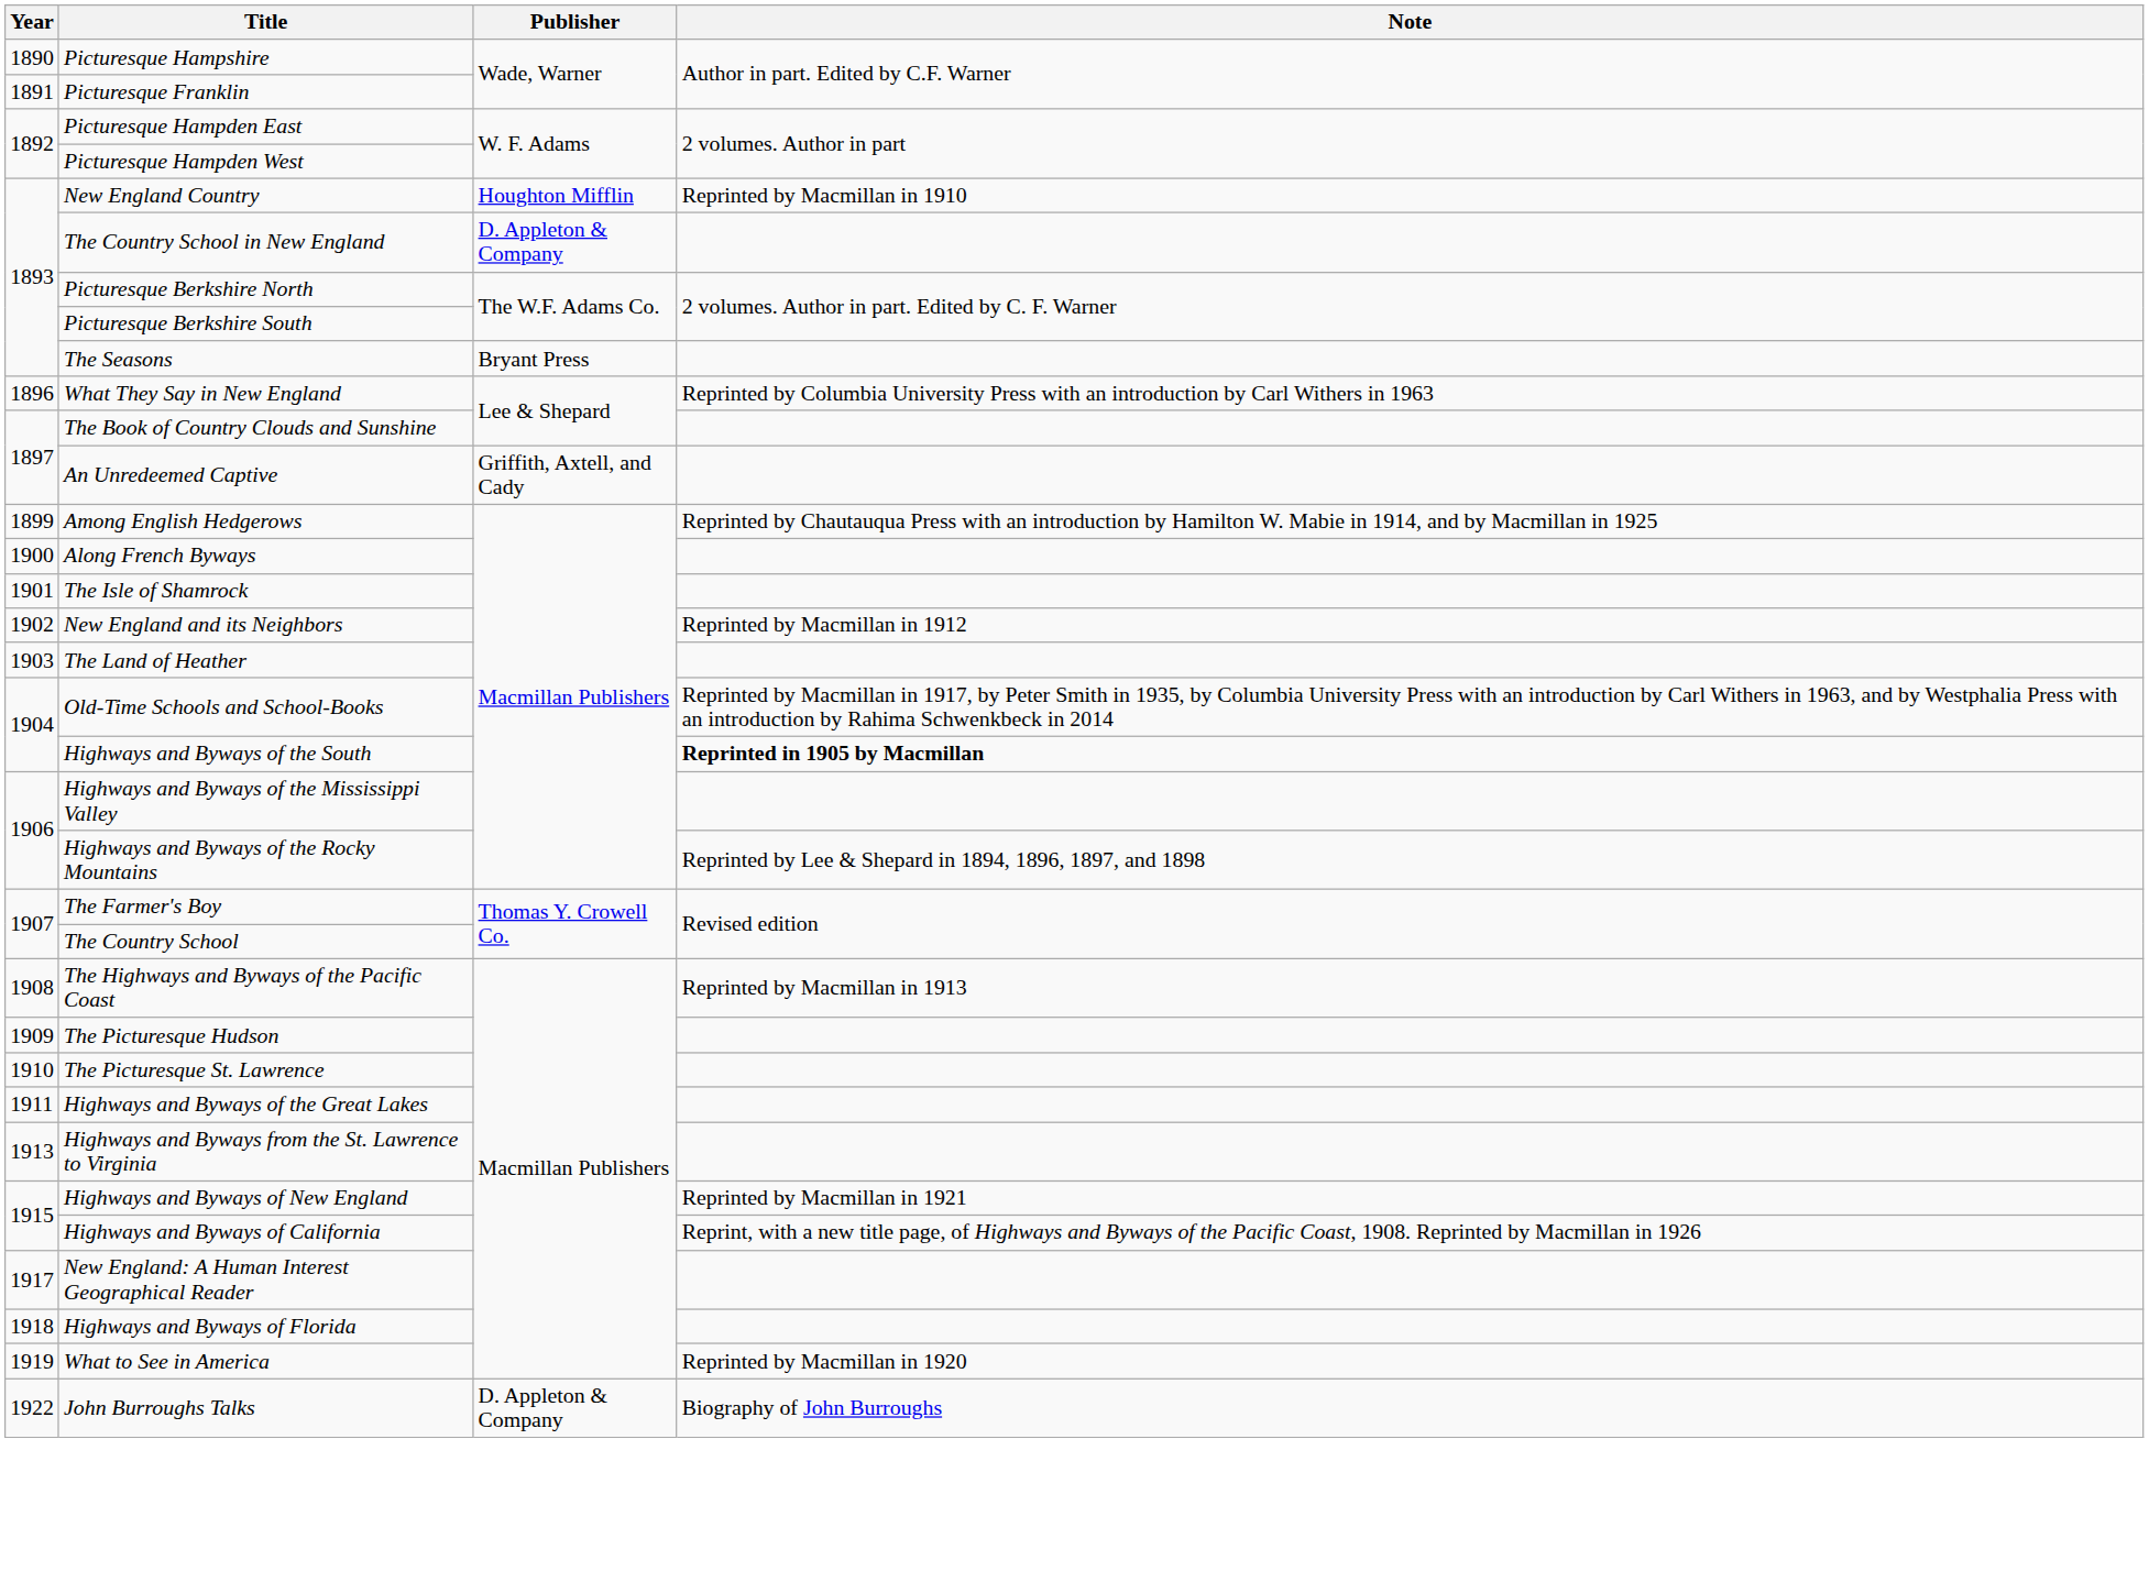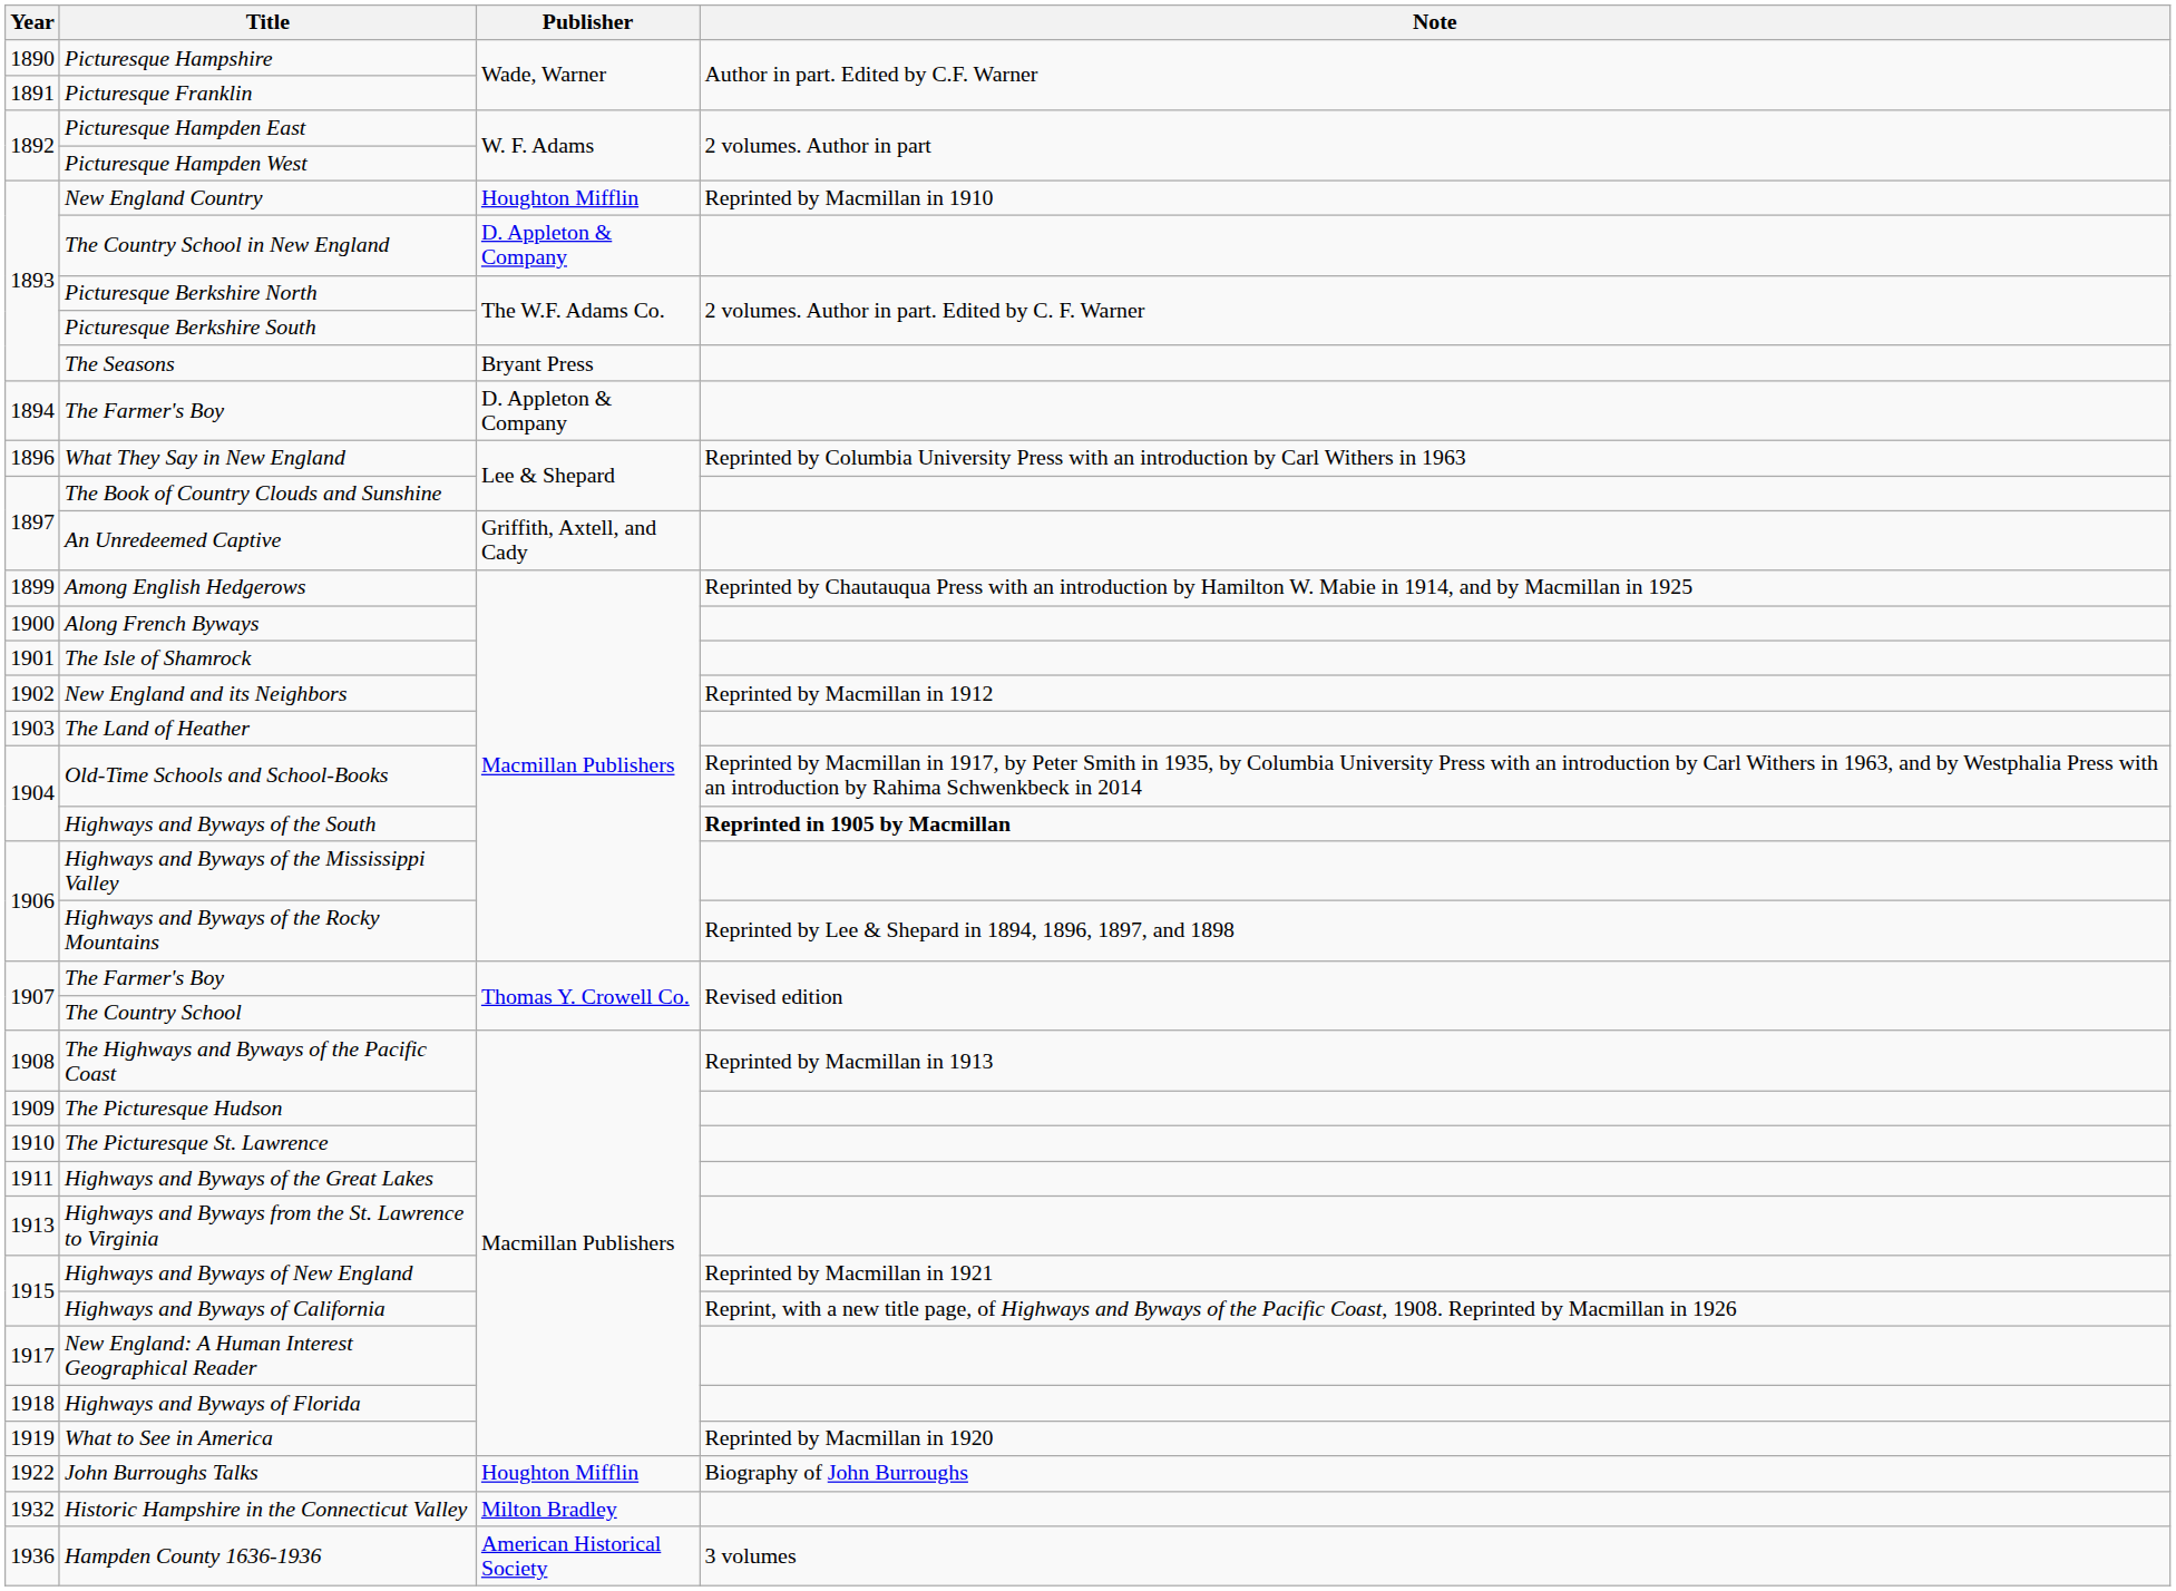 <table class="wikitable sortable">
 <tr>
 <th>Year</th>
 <th>Title</th>
 <th>Publisher</th>
 <th>Note</th>
 </tr>
 <tr>
 <td>1890</td>
 <td><em>Picturesque Hampshire</em></td>
 <td Rowspan=2>Wade, Warner</td>
 <td Rowspan=2>Author in part. Edited by C.F. Warner</td>
 </tr>
 <tr>
 <td>1891</td>
 <td><em>Picturesque Franklin</em></td>
 </tr>
 <tr>
 <td Rowspan=2>1892</td>
 <td><em>Picturesque Hampden East</em></td>
 <td Rowspan=2>W. F. Adams</td>
 <td Rowspan=2>2 volumes. Author in part</td>
 </tr>
 <tr>
 <td><em>Picturesque Hampden West</em></td>
 </tr>
 <tr>
 <td Rowspan=5>1893</td>
 <td><em>New England Country</em></td>
 <td><a href='#'>Houghton Mifflin</a></td>
 <td>Reprinted by Macmillan in 1910</td>
 </tr>
 <tr>
 <td><em>The Country School in New England</em></td>
 <td><a href='#'>D. Appleton & Company</a></td>
 <td></td>
 </tr>
 <tr>
 <td><em>Picturesque Berkshire North</em></td>
 <td Rowspan=2>The W.F. Adams Co.</td>
 <td Rowspan=2>2 volumes. Author in part. Edited by C. F. Warner</td>
 </tr>
 <tr>
 <td><em>Picturesque Berkshire South</em></td>
 </tr>
 <tr>
 <td><em>The Seasons</em></td>
 <td>Bryant Press</td>
+<td></td>
+</tr>
+<tr>
+<td>1894</td>
+<td><em>The Farmer's Boy</em></td>
+<td>D. Appleton & Company</td>
 <td></td>
 </tr>
 <tr>
 <td>1896</td>
 <td><em>What They Say in New England</em></td>
 <td Rowspan=2>Lee & Shepard</td>
 <td>Reprinted by Columbia University Press with an introduction by Carl Withers in 1963</td>
 </tr>
 <tr>
 <td Rowspan=2>1897</td>
 <td><em> The Book of Country Clouds and Sunshine</em></td>
 <td></td>
 </tr>
 <tr>
 <td><em>An Unredeemed Captive</em></td>
 <td>Griffith, Axtell, and Cady</td>
 <td></td>
 </tr>
 <tr>
 <td>1899</td>
 <td><em>Among English Hedgerows</em></td>
 <td Rowspan=9><a href='#'>Macmillan Publishers</a></td>
 <td>Reprinted by Chautauqua Press with an introduction by Hamilton W. Mabie in 1914, and by Macmillan in 1925</td>
 </tr>
 <tr>
 <td>1900</td>
 <td><em>Along French Byways</em></td>
 <td></td>
 </tr>
 <tr>
 <td>1901</td>
 <td><em>The Isle of Shamrock</em></td>
 <td></td>
 </tr>
 <tr>
 <td>1902</td>
 <td><em>New England and its Neighbors</em></td>
 <td>Reprinted by Macmillan in 1912</td>
 </tr>
 <tr>
 <td>1903</td>
 <td><em>The Land of Heather</em></td>
 <td></td>
 </tr>
 <tr>
 <td Rowspan=2>1904</td>
 <td><em>Old-Time Schools and School-Books</em></td>
 <td>Reprinted by Macmillan in 1917, by Peter Smith in 1935, by Columbia University Press with an introduction by Carl Withers in 1963, and by Westphalia Press with an introduction by Rahima Schwenkbeck in 2014</td>
 </tr>
 <tr>
 <td><em>Highways and Byways of the South</em></td>
 <td><strong>Reprinted in 1905 by Macmillan</strong></td>
 </tr>
 <tr>
 <td Rowspan=2>1906</td>
 <td><em>Highways and Byways of the Mississippi Valley</em></td>
 <td></td>
 </tr>
 <tr>
 <td><em>Highways and Byways of the Rocky Mountains</em></td>
 <td>Reprinted by Lee & Shepard in 1894, 1896, 1897, and 1898</td>
 </tr>
 <tr>
 <td Rowspan=2>1907</td>
 <td><em>The Farmer's Boy</em></td>
 <td Rowspan=2><a href='#'>Thomas Y. Crowell Co.</a></td>
 <td Rowspan=2>Revised edition</td>
 </tr>
 <tr>
 <td><em>The Country School</em></td>
 </tr>
 <tr>
 <td>1908</td>
 <td><em>The Highways and Byways of the Pacific Coast</em></td>
 <td Rowspan=10>Macmillan Publishers</td>
 <td>Reprinted by Macmillan in 1913</td>
 </tr>
 <tr>
 <td>1909</td>
 <td><em>The Picturesque Hudson</em></td>
 <td></td>
 </tr>
 <tr>
 <td>1910</td>
 <td><em>The Picturesque St. Lawrence</em></td>
 <td></td>
 </tr>
 <tr>
 <td>1911</td>
 <td><em>Highways and Byways of the Great Lakes</em></td>
 <td></td>
 </tr>
 <tr>
 <td>1913</td>
 <td><em>Highways and Byways from the St. Lawrence to Virginia</em></td>
 <td></td>
 </tr>
 <tr>
 <td Rowspan=2>1915</td>
 <td><em>Highways and Byways of New England</em></td>
 <td>Reprinted by Macmillan in 1921</td>
 </tr>
 <tr>
 <td><em> Highways and Byways of California</em></td>
 <td>Reprint, with a new title page, of <em>Highways and Byways of the Pacific Coast</em>, 1908. Reprinted by Macmillan in 1926</td>
 </tr>
 <tr>
 <td>1917</td>
 <td><em>New England: A Human Interest Geographical Reader</em></td>
 <td></td>
 </tr>
 <tr>
 <td>1918</td>
 <td><em>Highways and Byways of Florida</em></td>
 <td></td>
 </tr>
 <tr>
 <td>1919</td>
 <td><em>What to See in America</em></td>
 <td>Reprinted by Macmillan in 1920</td>
 </tr>
 <tr>
 <td>1922</td>
 <td><em>John Burroughs Talks</em></td>
-<td>D. Appleton & Company</td>
+<td><a href='#'>Houghton Mifflin</a></td>
 <td>Biography of <a href='#'>John Burroughs</a></td>
 </tr>
+<tr>
+<td>1932</td>
+<td><em>Historic Hampshire in the Connecticut Valley</em></td>
+<td><a href='#'>Milton Bradley</a></td>
+<td></td>
+</tr>
+<tr>
+<td>1936</td>
+<td><em>Hampden County 1636-1936</em></td>
+<td><a href='#'>American Historical Society</a></td>
+<td>3 volumes</td>
+</tr>
 </table>
